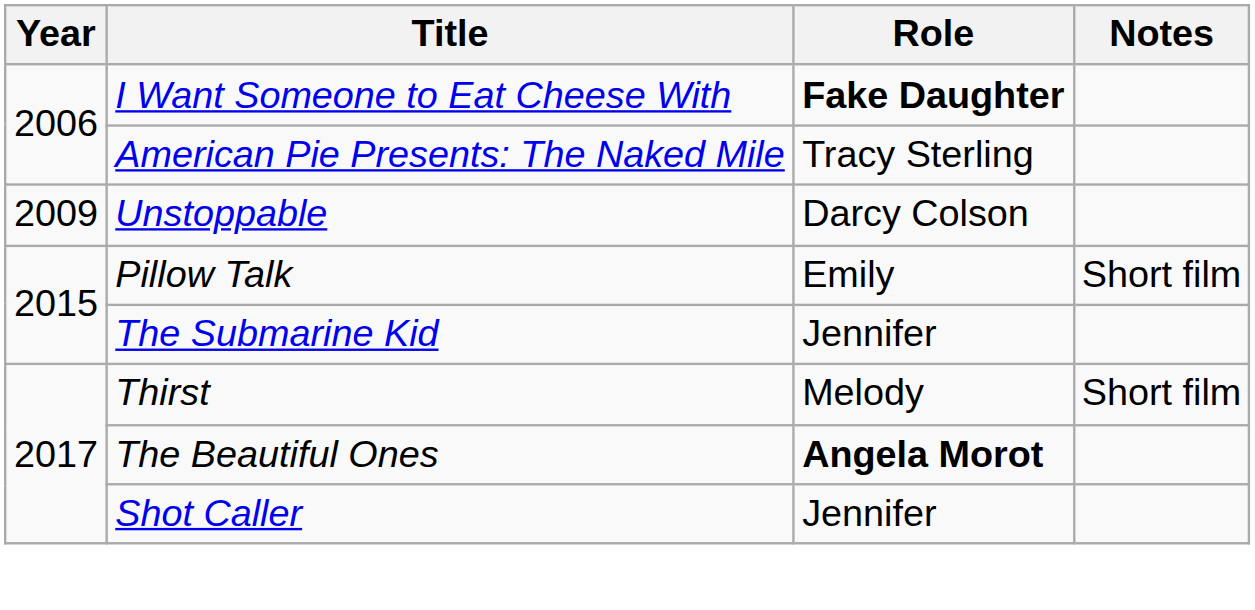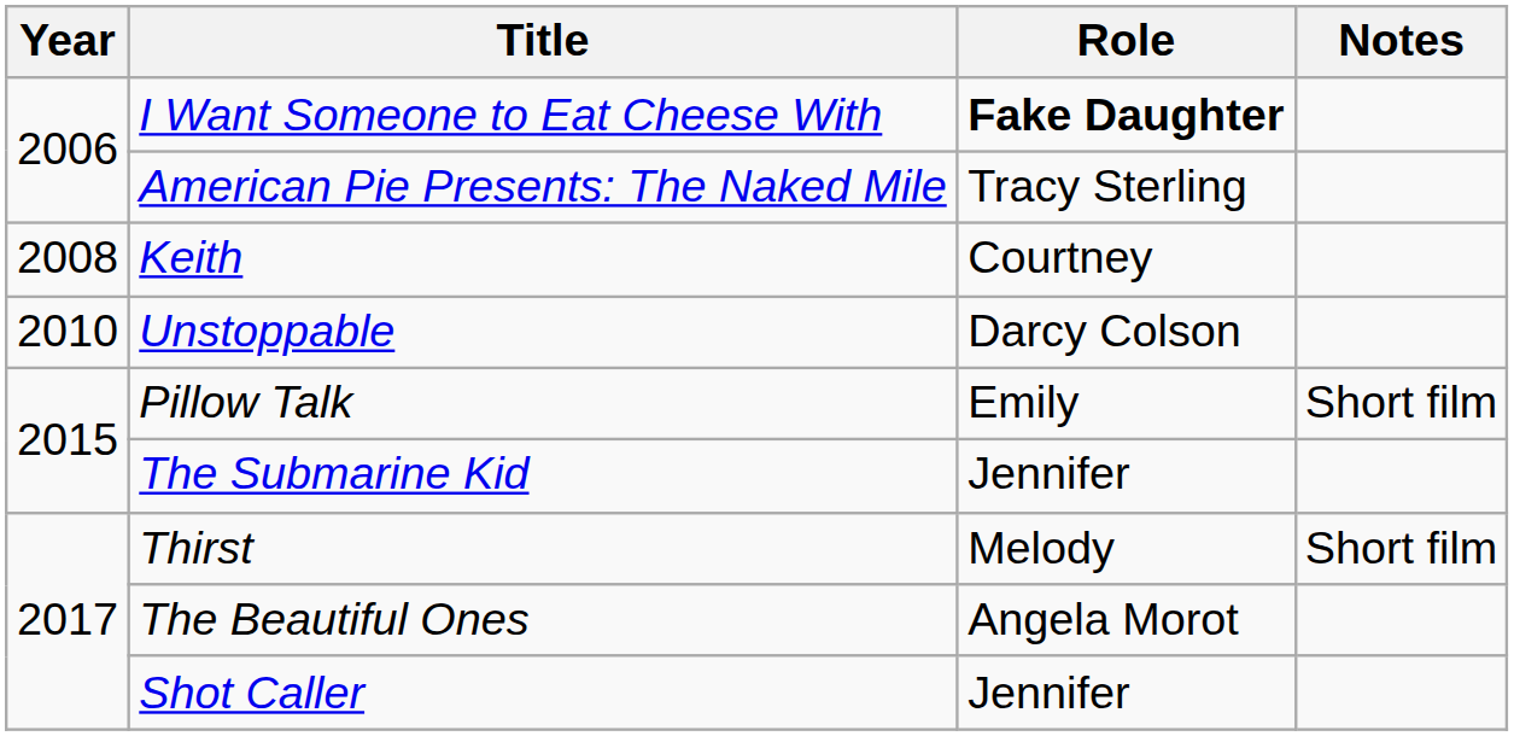 <table class="wikitable sortable">
 <tr>
 <th>Year</th>
 <th>Title</th>
 <th>Role</th>
 <th class="unsortable">Notes</th>
 </tr>
 <tr>
 <td rowspan=2>2006</td>
 <td><em><a href='#'>I Want Someone to Eat Cheese With</a></em></td>
 <td><strong>Fake Daughter</strong></td>
 <td></td>
 </tr>
 <tr>
 <td><em><a href='#'>American Pie Presents: The Naked Mile</a></em></td>
 <td>Tracy Sterling</td>
 <td></td>
 </tr>
 <tr>
-<td>2009</td>
+<td>2008</td>
+<td><em><a href='#'>Keith</a></em></td>
+<td>Courtney</td>
+<td></td>
+</tr>
+<tr>
+<td>2010</td>
 <td><em><a href='#'>Unstoppable</a></em></td>
 <td>Darcy Colson</td>
 <td></td>
 </tr>
 <tr>
 <td rowspan=2>2015</td>
 <td><em>Pillow Talk</em></td>
 <td>Emily</td>
 <td>Short film</td>
 </tr>
 <tr>
 <td><em><a href='#'>The Submarine Kid</a></em></td>
 <td>Jennifer</td>
 <td></td>
 </tr>
 <tr>
 <td rowspan=3>2017</td>
 <td><em>Thirst</em></td>
 <td>Melody</td>
 <td>Short film</td>
 </tr>
 <tr>
 <td><em>The Beautiful Ones</em></td>
-<td><strong>Angela Morot</strong></td>
+<td>Angela Morot</td>
 <td></td>
 </tr>
 <tr>
 <td><em><a href='#'>Shot Caller</a></em></td>
 <td>Jennifer</td>
 <td></td>
 </tr>
 </table>
